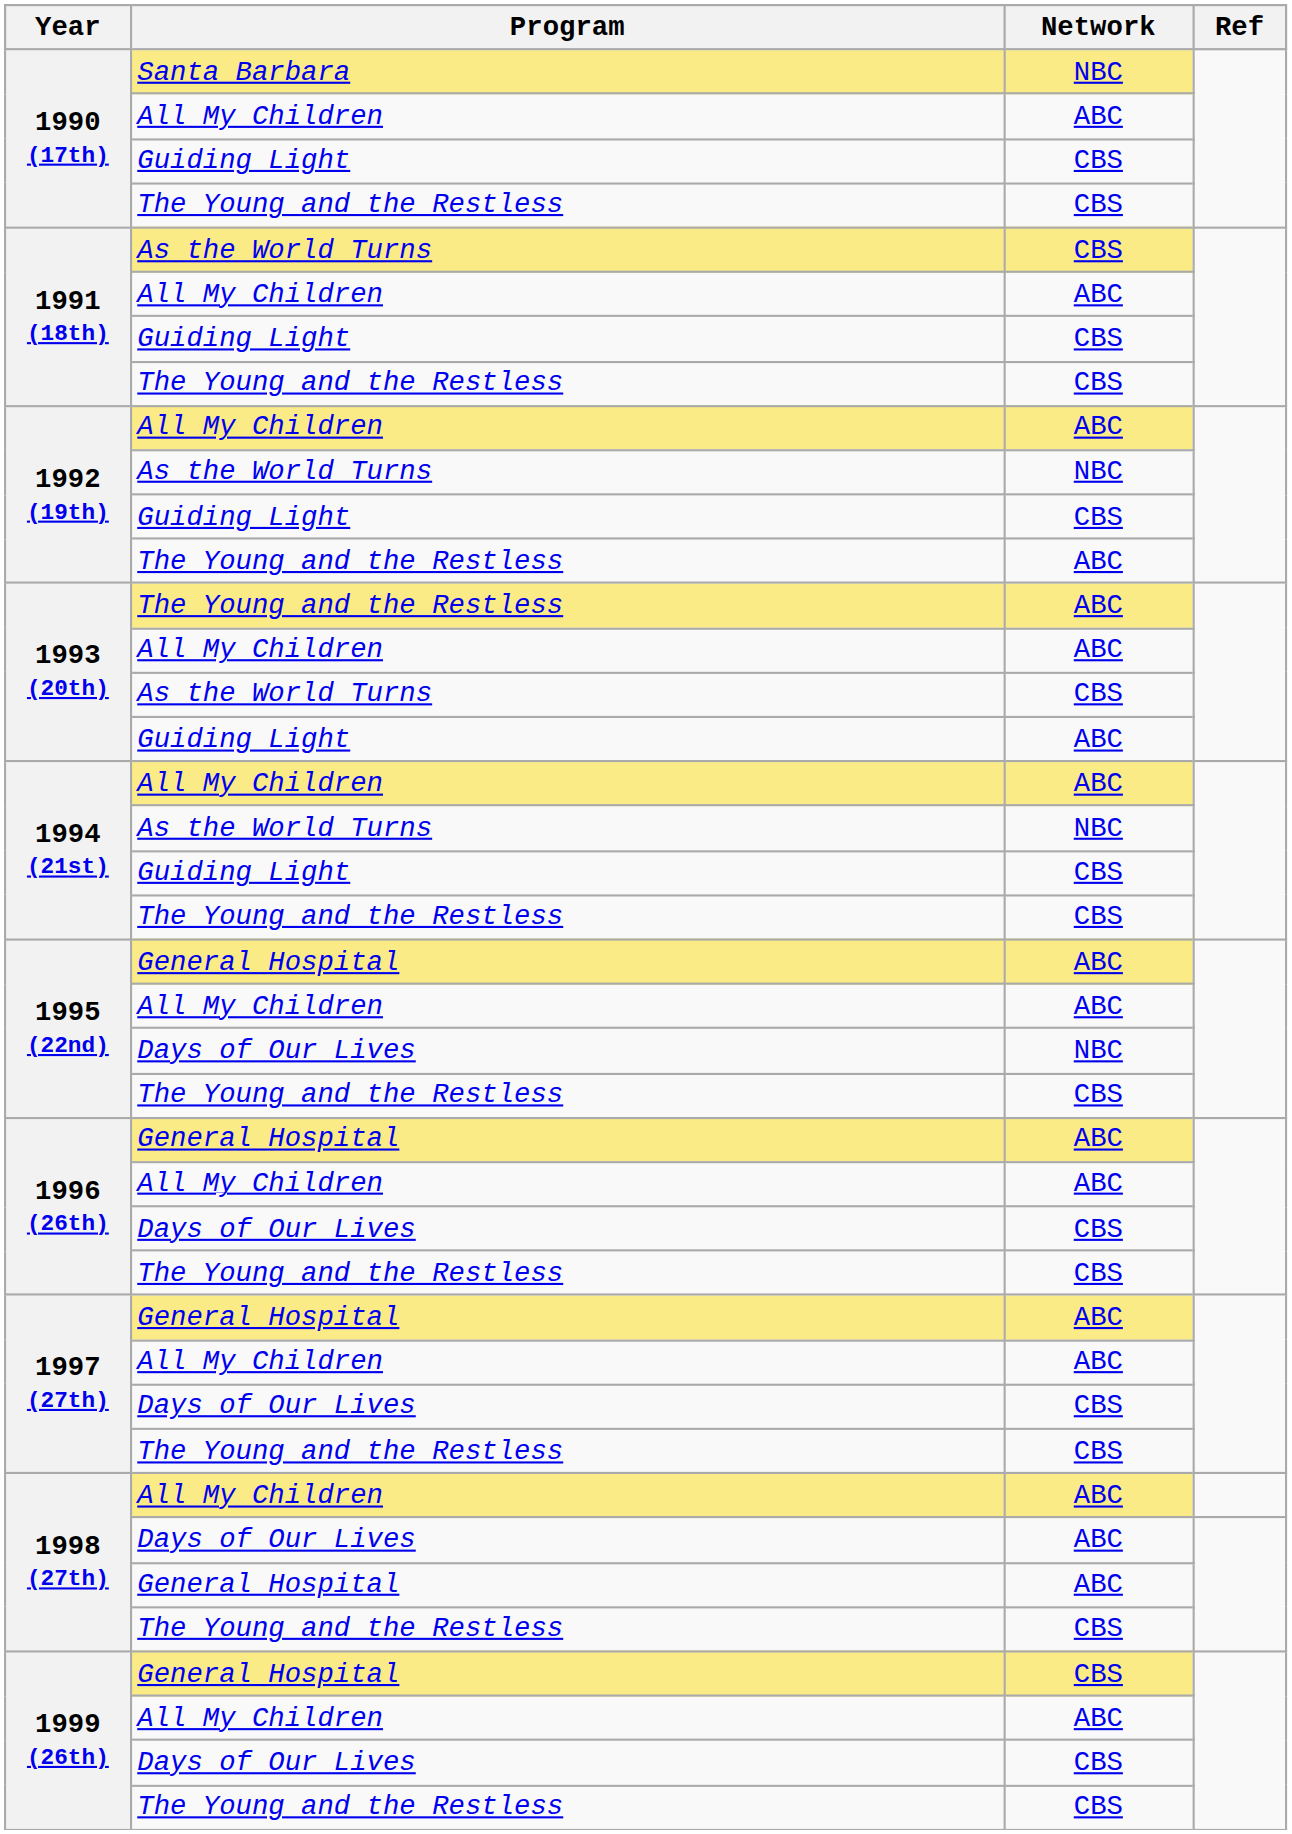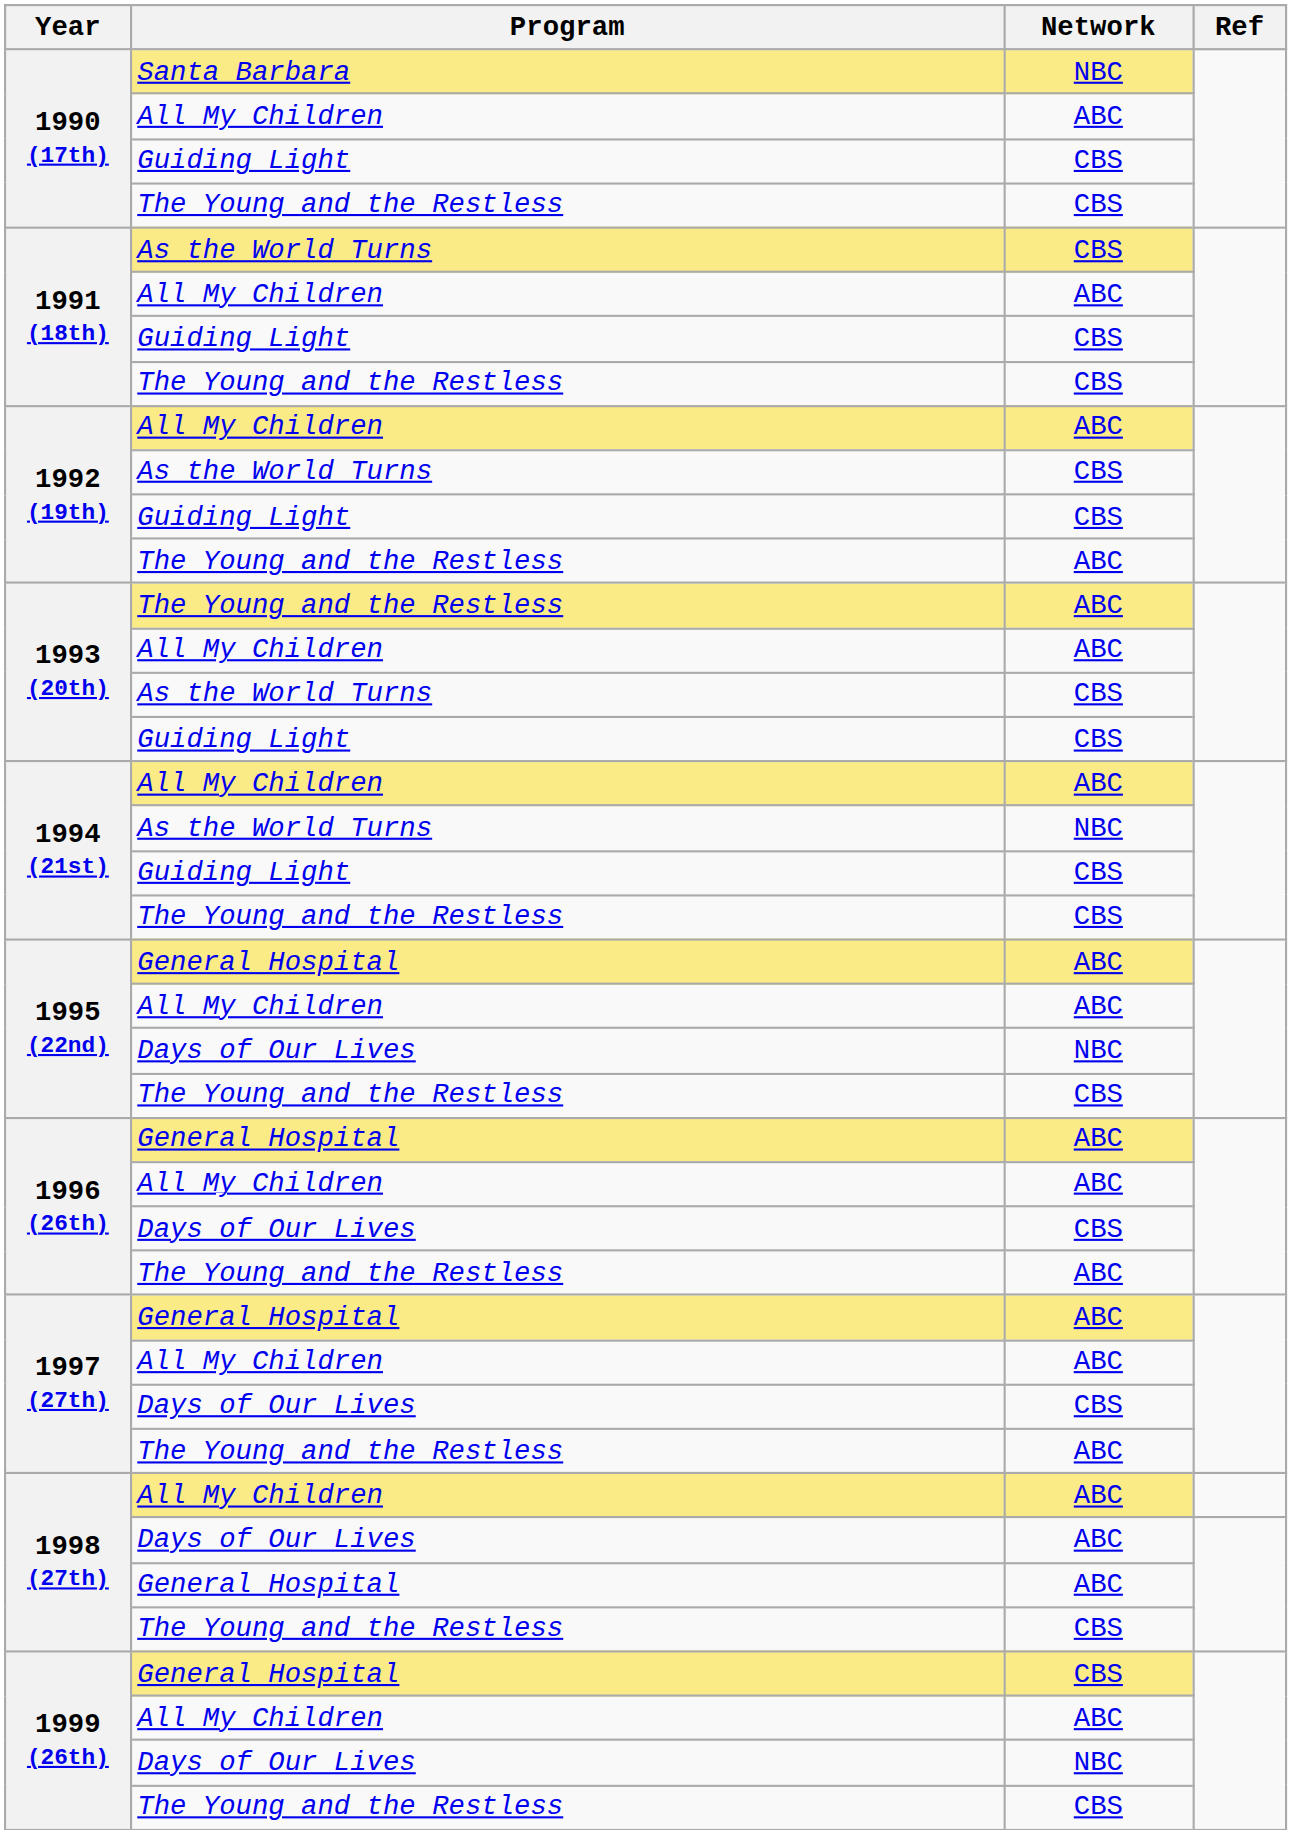 <table class="wikitable sortable" style="text-align:center;">
 <tr style="background:#bebebe;">
 <th scope="col" style="width:1%;">Year</th>
 <th scope="col" style="width:20%;">Program</th>
 <th scope="col" style="width:2%;">Network</th>
 <th scope="col" style="width:1%;" class="unsortable">Ref</th>
 </tr>
 <tr>
 <th scope="row" rowspan=4>1990 <br><small><a href='#'>(17th)</a></small></th>
 <td style="background:#FAEB86;text-align:left;"><em><a href='#'>Santa Barbara</a></em></td>
 <td style="background:#FAEB86"><a href='#'>NBC</a></td>
 <td rowspan=4></td>
 </tr>
 <tr>
 <td style="text-align:left"><em><a href='#'>All My Children</a></em></td>
 <td><a href='#'>ABC</a></td>
 </tr>
 <tr>
 <td style="text-align:left"><em><a href='#'>Guiding Light</a></em></td>
 <td><a href='#'>CBS</a></td>
 </tr>
 <tr>
 <td style="text-align:left"><em><a href='#'>The Young and the Restless</a></em></td>
 <td><a href='#'>CBS</a></td>
 </tr>
 <tr>
 <th scope="row" rowspan=4>1991 <br><small><a href='#'>(18th)</a></small></th>
 <td style="background:#FAEB86;text-align:left;"><em><a href='#'>As the World Turns</a></em></td>
 <td style="background:#FAEB86"><a href='#'>CBS</a></td>
 <td rowspan=4></td>
 </tr>
 <tr>
 <td style="text-align:left"><em><a href='#'>All My Children</a></em></td>
 <td><a href='#'>ABC</a></td>
 </tr>
 <tr>
 <td style="text-align:left"><em><a href='#'>Guiding Light</a></em></td>
 <td><a href='#'>CBS</a></td>
 </tr>
 <tr>
 <td style="text-align:left"><em><a href='#'>The Young and the Restless</a></em></td>
 <td><a href='#'>CBS</a></td>
 </tr>
 <tr>
 <th scope="row" rowspan=4>1992 <br><small><a href='#'>(19th)</a></small></th>
 <td style="background:#FAEB86;text-align:left;"><em><a href='#'>All My Children</a></em></td>
 <td style="background:#FAEB86"><a href='#'>ABC</a></td>
 <td rowspan=4></td>
 </tr>
 <tr>
 <td style="text-align:left"><em><a href='#'>As the World Turns</a></em></td>
-<td><a href='#'>NBC</a></td>
+<td><a href='#'>CBS</a></td>
 </tr>
 <tr>
 <td style="text-align:left"><em><a href='#'>Guiding Light</a></em></td>
 <td><a href='#'>CBS</a></td>
 </tr>
 <tr>
 <td style="text-align:left"><em><a href='#'>The Young and the Restless</a></em></td>
 <td><a href='#'>ABC</a></td>
 </tr>
 <tr>
 <th scope="row" rowspan=4>1993 <br><small><a href='#'>(20th)</a></small></th>
 <td style="background:#FAEB86;text-align:left;"><em><a href='#'>The Young and the Restless</a></em></td>
 <td style="background:#FAEB86"><a href='#'>ABC</a></td>
 <td rowspan=4></td>
 </tr>
 <tr>
 <td style="text-align:left"><em><a href='#'>All My Children</a></em></td>
 <td><a href='#'>ABC</a></td>
 </tr>
 <tr>
 <td style="text-align:left"><em><a href='#'>As the World Turns</a></em></td>
 <td><a href='#'>CBS</a></td>
 </tr>
 <tr>
 <td style="text-align:left"><em><a href='#'>Guiding Light</a></em></td>
-<td><a href='#'>ABC</a></td>
+<td><a href='#'>CBS</a></td>
 </tr>
 <tr>
 <th scope="row" rowspan=4>1994 <br><small><a href='#'>(21st)</a></small></th>
 <td style="background:#FAEB86;text-align:left"><em><a href='#'>All My Children</a></em></td>
 <td style="background:#FAEB86"><a href='#'>ABC</a></td>
 <td rowspan=4></td>
 </tr>
 <tr>
 <td style="text-align:left"><em><a href='#'>As the World Turns</a></em></td>
 <td><a href='#'>NBC</a></td>
 </tr>
 <tr>
 <td style="text-align:left"><em><a href='#'>Guiding Light</a></em></td>
 <td><a href='#'>CBS</a></td>
 </tr>
 <tr>
 <td style="text-align:left"><em><a href='#'>The Young and the Restless</a></em></td>
 <td><a href='#'>CBS</a></td>
 </tr>
 <tr>
 <th scope="row" rowspan=4>1995 <br><small><a href='#'>(22nd)</a></small></th>
 <td style="background:#FAEB86;text-align:left;"><em><a href='#'>General Hospital</a></em></td>
 <td style="background:#FAEB86"><a href='#'>ABC</a></td>
 <td rowspan=4></td>
 </tr>
 <tr>
 <td style="text-align:left"><em><a href='#'>All My Children</a></em></td>
 <td><a href='#'>ABC</a></td>
 </tr>
 <tr>
 <td style="text-align:left"><em><a href='#'>Days of Our Lives</a></em></td>
 <td><a href='#'>NBC</a></td>
 </tr>
 <tr>
 <td style="text-align:left"><em><a href='#'>The Young and the Restless</a></em></td>
 <td><a href='#'>CBS</a></td>
 </tr>
 <tr>
 <th scope="row" rowspan=4>1996 <br><small><a href='#'>(26th)</a></small></th>
 <td style="background:#FAEB86;text-align:left;"><em><a href='#'>General Hospital</a></em></td>
 <td style="background:#FAEB86"><a href='#'>ABC</a></td>
 <td rowspan=4></td>
 </tr>
 <tr>
 <td style="text-align:left"><em><a href='#'>All My Children</a></em></td>
 <td><a href='#'>ABC</a></td>
 </tr>
 <tr>
 <td style="text-align:left"><em><a href='#'>Days of Our Lives</a></em></td>
 <td><a href='#'>CBS</a></td>
 </tr>
 <tr>
 <td style="text-align:left"><em><a href='#'>The Young and the Restless</a></em></td>
-<td><a href='#'>CBS</a></td>
+<td><a href='#'>ABC</a></td>
 </tr>
 <tr>
 <th scope="row" rowspan=4>1997 <br><small><a href='#'>(27th)</a></small></th>
 <td style="background:#FAEB86;text-align:left;"><em><a href='#'>General Hospital</a></em></td>
 <td style="background:#FAEB86"><a href='#'>ABC</a></td>
 <td rowspan=4></td>
 </tr>
 <tr>
 <td style="text-align:left"><em><a href='#'>All My Children</a></em></td>
 <td><a href='#'>ABC</a></td>
 </tr>
 <tr>
 <td style="text-align:left"><em><a href='#'>Days of Our Lives</a></em></td>
 <td><a href='#'>CBS</a></td>
 </tr>
 <tr>
 <td style="text-align:left"><em><a href='#'>The Young and the Restless</a></em></td>
-<td><a href='#'>CBS</a></td>
+<td><a href='#'>ABC</a></td>
 </tr>
 <tr>
 <th scope="row" rowspan=4>1998 <br><small><a href='#'>(27th)</a></small></th>
 <td style="background:#FAEB86;text-align:left;"><em><a href='#'>All My Children</a></em></td>
 <td style="background:#FAEB86"><a href='#'>ABC</a></td>
 <td></td>
 </tr>
 <tr>
 <td style="text-align:left"><em><a href='#'>Days of Our Lives</a></em></td>
 <td><a href='#'>ABC</a></td>
 <td rowspan=3></td>
 </tr>
 <tr>
 <td style="text-align:left"><em><a href='#'>General Hospital</a></em></td>
 <td><a href='#'>ABC</a></td>
 </tr>
 <tr>
 <td style="text-align:left"><em><a href='#'>The Young and the Restless</a></em></td>
 <td><a href='#'>CBS</a></td>
 </tr>
 <tr>
 <th scope="row" rowspan=4>1999 <br><small><a href='#'>(26th)</a></small></th>
 <td style="background:#FAEB86;text-align:left;"><em><a href='#'>General Hospital</a></em></td>
 <td style="background:#FAEB86"><a href='#'>CBS</a></td>
 <td rowspan=4></td>
 </tr>
 <tr>
 <td style="text-align:left"><em><a href='#'>All My Children</a></em></td>
 <td><a href='#'>ABC</a></td>
 </tr>
 <tr>
 <td style="text-align:left"><em><a href='#'>Days of Our Lives</a></em></td>
-<td><a href='#'>CBS</a></td>
+<td><a href='#'>NBC</a></td>
 </tr>
 <tr>
 <td style="text-align:left"><em><a href='#'>The Young and the Restless</a></em></td>
 <td><a href='#'>CBS</a></td>
 </tr>
 </table>
